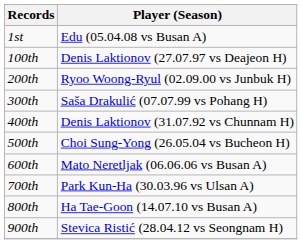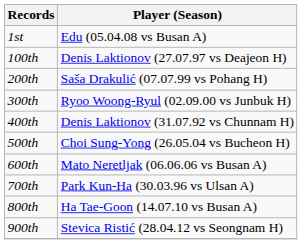 <table class = "wikitable sortable">
 <tr>
 <th>Records</th>
 <th>Player (Season)</th>
 </tr>
 <tr>
 <td><em>1st</em></td>
 <td><a href='#'>Edu</a> (05.04.08 vs Busan A)</td>
 </tr>
 <tr>
 <td><em>100th</em></td>
 <td><a href='#'>Denis Laktionov</a> (27.07.97 vs Deajeon H)</td>
 </tr>
 <tr>
 <td><em>200th</em></td>
-<td><a href='#'>Ryoo Woong-Ryul</a> (02.09.00 vs Junbuk H)</td>
+<td><a href='#'>Saša Drakulić</a> (07.07.99 vs Pohang H)</td>
 </tr>
 <tr>
 <td><em>300th</em></td>
-<td><a href='#'>Saša Drakulić</a> (07.07.99 vs Pohang H)</td>
+<td><a href='#'>Ryoo Woong-Ryul</a> (02.09.00 vs Junbuk H)</td>
 </tr>
 <tr>
 <td><em>400th</em></td>
 <td><a href='#'>Denis Laktionov</a> (31.07.92 vs Chunnam H)</td>
 </tr>
 <tr>
 <td><em>500th</em></td>
 <td><a href='#'>Choi Sung-Yong</a> (26.05.04 vs Bucheon H)</td>
 </tr>
 <tr>
 <td><em>600th</em></td>
 <td><a href='#'>Mato Neretljak</a> (06.06.06 vs Busan A)</td>
 </tr>
 <tr>
 <td><em>700th</em></td>
 <td><a href='#'>Park Kun-Ha</a> (30.03.96 vs Ulsan A)</td>
 </tr>
 <tr>
 <td><em>800th</em></td>
 <td><a href='#'>Ha Tae-Goon</a> (14.07.10 vs Busan A)</td>
 </tr>
 <tr>
 <td><em>900th</em></td>
 <td><a href='#'>Stevica Ristić</a> (28.04.12 vs Seongnam H)</td>
 </tr>
 <tr>
 </tr>
 </table>
